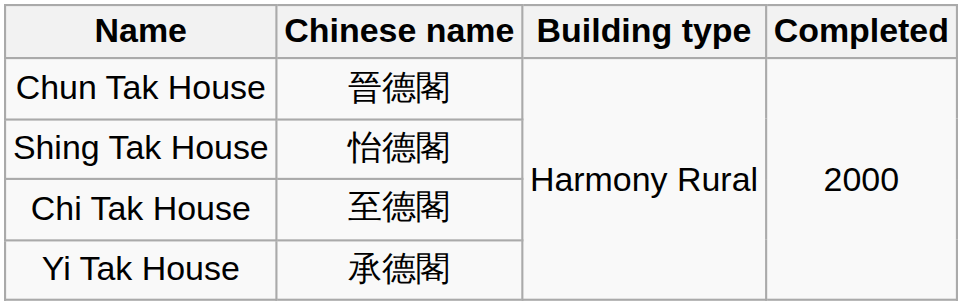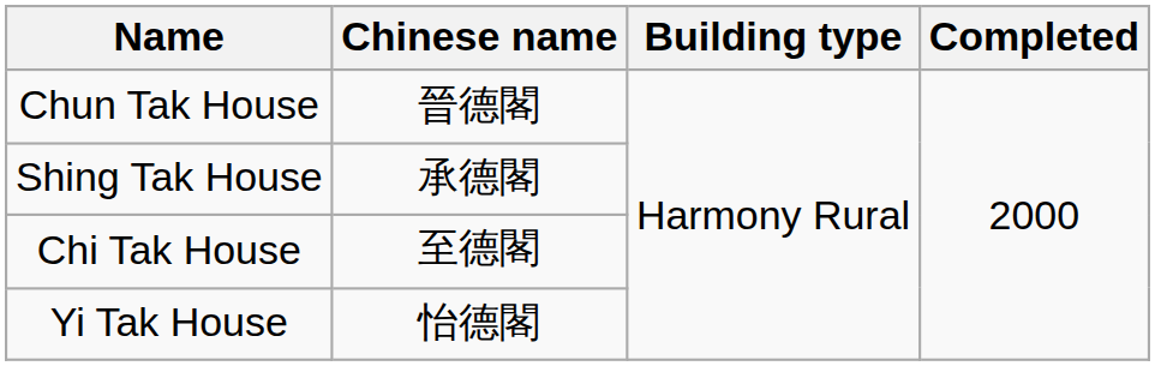 <table class="wikitable" style="text-align: center">
 <tr>
 <th>Name</th>
 <th>Chinese name</th>
 <th>Building type</th>
 <th>Completed</th>
 </tr>
 <tr>
 <td>Chun Tak House</td>
 <td>晉德閣</td>
 <td rowspan="4">Harmony Rural</td>
 <td rowspan="4">2000</td>
 </tr>
 <tr>
 <td>Shing Tak House</td>
-<td>怡德閣</td>
+<td>承德閣</td>
 </tr>
 <tr>
 <td>Chi Tak House</td>
 <td>至德閣</td>
 </tr>
 <tr>
 <td>Yi Tak House</td>
-<td>承德閣</td>
+<td>怡德閣</td>
 </tr>
 </table>
